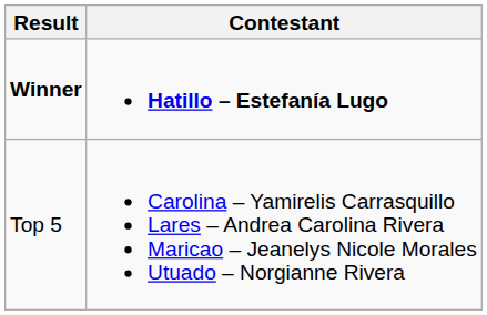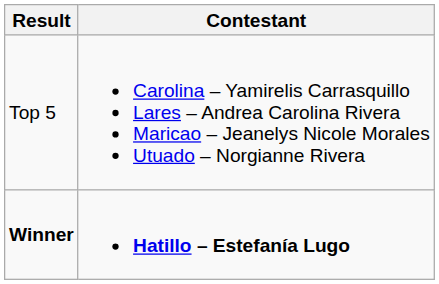 <table class="wikitable sortable" style="font-size: 95%;">
 <tr>
 <th>Result</th>
 <th>Contestant</th>
 </tr>
 <tr>
+<td>Top 5</td>
+<td><br><ul><li><a href='#'>Carolina</a> – Yamirelis Carrasquillo</li><li><a href='#'>Lares</a> – Andrea Carolina Rivera</li><li><a href='#'>Maricao</a> – Jeanelys Nicole Morales</li><li><a href='#'>Utuado</a> – Norgianne Rivera</li></ul></td>
+</tr>
+<tr>
 <td><strong>Winner</strong></td>
 <td><br><ul><li><strong><a href='#'>Hatillo</a> – Estefanía Lugo</strong></li></ul></td>
 </tr>
-<tr>
-<td>Top 5</td>
-<td><br><ul><li><a href='#'>Carolina</a> – Yamirelis Carrasquillo</li><li><a href='#'>Lares</a> – Andrea Carolina Rivera</li><li><a href='#'>Maricao</a> – Jeanelys Nicole Morales</li><li><a href='#'>Utuado</a> – Norgianne Rivera</li></ul></td>
-</tr>
 </table>
